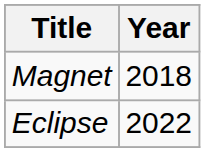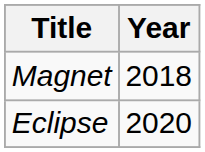 <table class="wikitable">
 <tr>
 <th>Title</th>
 <th>Year</th>
 </tr>
 <tr>
 <td><em>Magnet</em></td>
 <td>2018</td>
 </tr>
 <tr>
 <td><em>Eclipse</em></td>
-<td>2022</td>
+<td>2020</td>
 </tr>
 </table>
